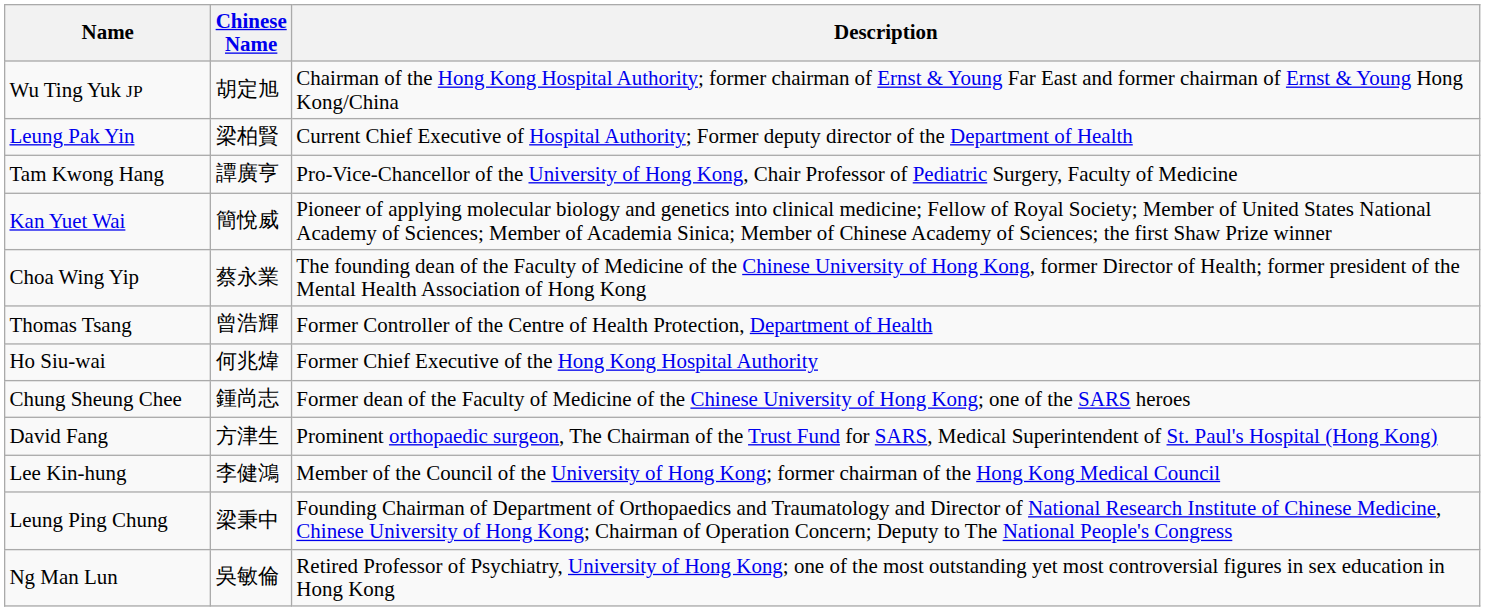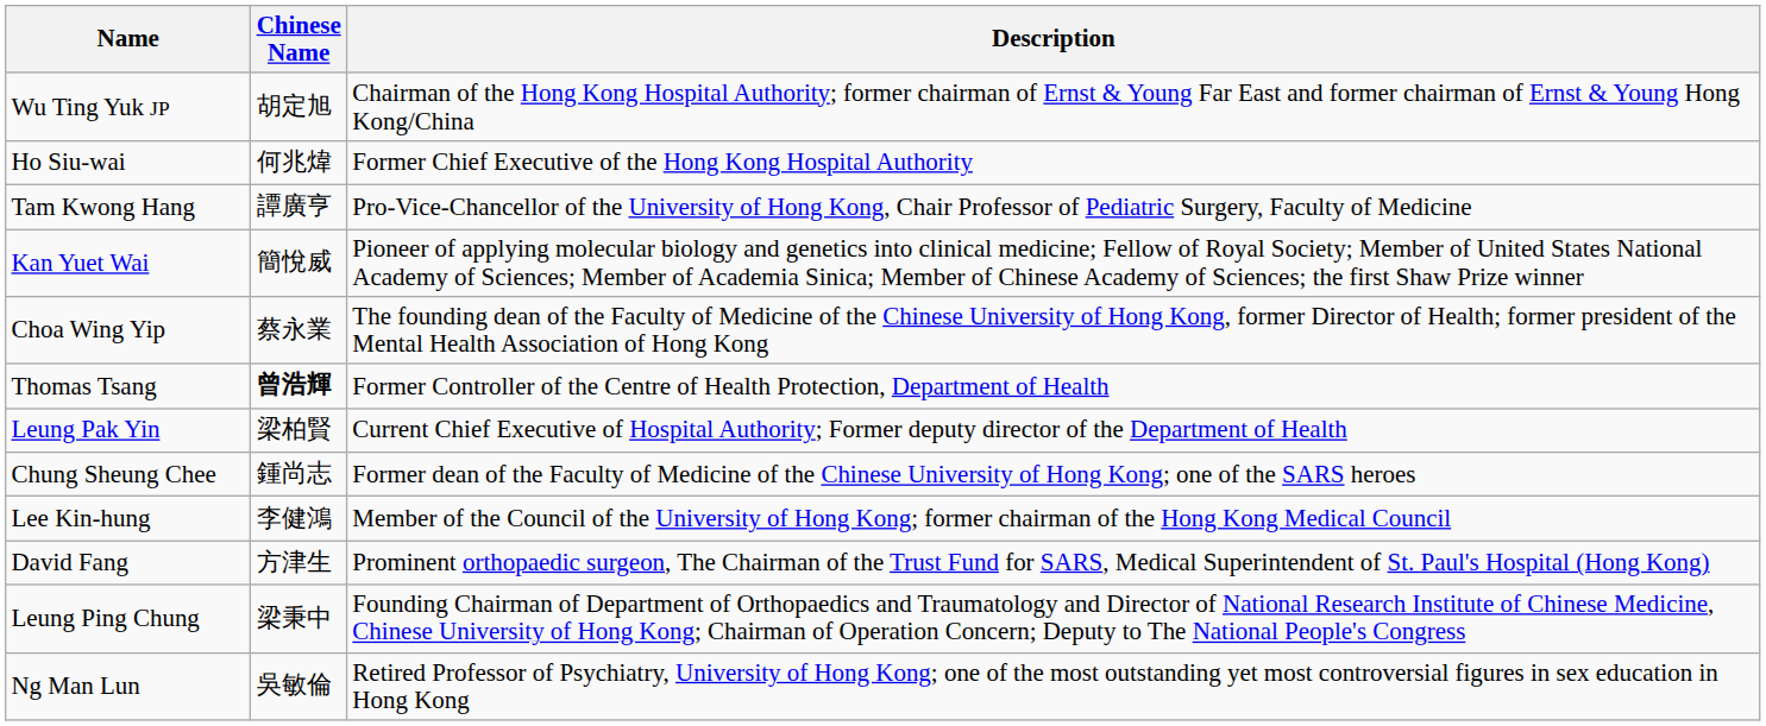 <table class="wikitable">
 <tr>
 <th scope="col" style="width: 150px;">Name</th>
 <th scope="col" style="width: 50px;"><a href='#'>Chinese Name</a></th>
 <th scope="col" style="width: 900px;">Description</th>
 </tr>
 <tr>
 <td>Wu Ting Yuk <small>JP</small></td>
 <td>胡定旭</td>
 <td>Chairman of the <a href='#'>Hong Kong Hospital Authority</a>; former chairman of <a href='#'>Ernst & Young</a> Far East and former chairman of <a href='#'>Ernst & Young</a> Hong Kong/China</td>
 </tr>
 <tr>
-<td><a href='#'>Leung Pak Yin</a></td>
-<td>梁柏賢</td>
-<td>Current Chief Executive of <a href='#'>Hospital Authority</a>; Former deputy director of the <a href='#'>Department of Health</a></td>
+<td>Ho Siu-wai</td>
+<td>何兆煒</td>
+<td>Former Chief Executive of the <a href='#'>Hong Kong Hospital Authority</a></td>
 </tr>
 <tr>
 <td>Tam Kwong Hang</td>
 <td>譚廣亨</td>
 <td>Pro-Vice-Chancellor of the <a href='#'>University of Hong Kong</a>, Chair Professor of <a href='#'>Pediatric</a> Surgery, Faculty of Medicine</td>
 </tr>
 <tr>
 <td><a href='#'>Kan Yuet Wai</a></td>
 <td>簡悅威</td>
 <td>Pioneer of applying molecular biology and genetics into clinical medicine; Fellow of Royal Society; Member of United States National Academy of Sciences; Member of Academia Sinica; Member of Chinese Academy of Sciences; the first Shaw Prize winner</td>
 </tr>
 <tr>
 <td>Choa Wing Yip</td>
 <td>蔡永業</td>
 <td>The founding dean of the Faculty of Medicine of the <a href='#'>Chinese University of Hong Kong</a>, former Director of Health; former president of the Mental Health Association of Hong Kong</td>
 </tr>
 <tr>
 <td>Thomas Tsang</td>
-<td>曾浩輝</td>
+<td><strong>曾浩輝</strong></td>
 <td>Former Controller of the Centre of Health Protection, <a href='#'>Department of Health</a></td>
 </tr>
 <tr>
-<td>Ho Siu-wai</td>
-<td>何兆煒</td>
-<td>Former Chief Executive of the <a href='#'>Hong Kong Hospital Authority</a></td>
+<td><a href='#'>Leung Pak Yin</a></td>
+<td>梁柏賢</td>
+<td>Current Chief Executive of <a href='#'>Hospital Authority</a>; Former deputy director of the <a href='#'>Department of Health</a></td>
 </tr>
 <tr>
 <td>Chung Sheung Chee</td>
 <td>鍾尚志</td>
 <td>Former dean of the Faculty of Medicine of the <a href='#'>Chinese University of Hong Kong</a>; one of the <a href='#'>SARS</a> heroes</td>
 </tr>
 <tr>
+<td>Lee Kin-hung</td>
+<td>李健鴻</td>
+<td>Member of the Council of the <a href='#'>University of Hong Kong</a>; former chairman of the <a href='#'>Hong Kong Medical Council</a></td>
+</tr>
+<tr>
 <td>David Fang</td>
 <td>方津生</td>
 <td>Prominent <a href='#'>orthopaedic surgeon</a>, The Chairman of the <a href='#'>Trust Fund</a> for <a href='#'>SARS</a>, Medical Superintendent of <a href='#'>St. Paul's Hospital (Hong Kong)</a></td>
-</tr>
-<tr>
-<td>Lee Kin-hung</td>
-<td>李健鴻</td>
-<td>Member of the Council of the <a href='#'>University of Hong Kong</a>; former chairman of the <a href='#'>Hong Kong Medical Council</a></td>
 </tr>
 <tr>
 <td>Leung Ping Chung</td>
 <td>梁秉中</td>
 <td>Founding Chairman of Department of Orthopaedics and Traumatology and Director of <a href='#'>National Research Institute of Chinese Medicine</a>, <a href='#'>Chinese University of Hong Kong</a>; Chairman of Operation Concern; Deputy to The <a href='#'>National People's Congress</a></td>
 </tr>
 <tr>
 <td>Ng Man Lun</td>
 <td>吳敏倫</td>
 <td>Retired Professor of Psychiatry, <a href='#'>University of Hong Kong</a>; one of the most outstanding yet most controversial figures in sex education in Hong Kong</td>
 </tr>
 </table>
